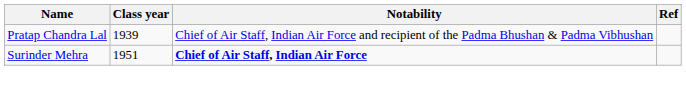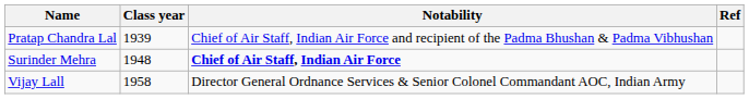 <table class="wikitable">
 <tr>
 <th>Name</th>
 <th>Class year</th>
 <th>Notability</th>
 <th>Ref</th>
 </tr>
 <tr>
 <td><a href='#'>Pratap Chandra Lal</a></td>
 <td>1939</td>
 <td><a href='#'>Chief of Air Staff</a>, <a href='#'>Indian Air Force</a> and recipient of the <a href='#'>Padma Bhushan</a> &  <a href='#'>Padma Vibhushan</a></td>
 <td></td>
 </tr>
 <tr>
 <td><a href='#'>Surinder Mehra</a></td>
-<td>1951</td>
+<td>1948</td>
 <td><strong><a href='#'>Chief of Air Staff</a>, <a href='#'>Indian Air Force</a></strong></td>
 <td></td>
 </tr>
+<tr>
+<td><a href='#'>Vijay Lall</a></td>
+<td>1958</td>
+<td>Director General Ordnance Services & Senior Colonel Commandant AOC, Indian Army</td>
+<td></td>
+</tr>
 </table>
